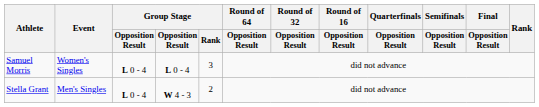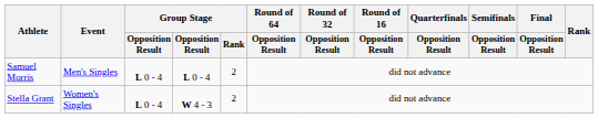 <table class="wikitable" style="font-size:90%">
 <tr>
 <th rowspan=2>Athlete</th>
 <th rowspan=2>Event</th>
 <th colspan=3>Group Stage</th>
 <th>Round of 64</th>
 <th>Round of 32</th>
 <th>Round of 16</th>
 <th>Quarterfinals</th>
 <th>Semifinals</th>
 <th>Final</th>
 <th rowspan=2>Rank</th>
 </tr>
 <tr style="font-size:95%">
 <th>Opposition<br>Result</th>
 <th>Opposition<br>Result</th>
 <th>Rank</th>
 <th>Opposition<br>Result</th>
 <th>Opposition<br>Result</th>
 <th>Opposition<br>Result</th>
 <th>Opposition<br>Result</th>
 <th>Opposition<br>Result</th>
 <th>Opposition<br>Result</th>
 </tr>
 <tr align=center>
 <td align=left><a href='#'>Samuel Morris</a></td>
-<td align=left><a href='#'>Women's Singles</a></td>
+<td align=left><a href='#'>Men's Singles</a></td>
 <td><br><strong>L</strong> 0 - 4</td>
 <td><br><strong>L</strong> 0 - 4</td>
-<td>3</td>
+<td>2</td>
 <td colspan=7>did not advance</td>
 </tr>
 <tr align=center>
 <td align=left><a href='#'>Stella Grant</a></td>
-<td align=left><a href='#'>Men's Singles</a></td>
+<td align=left><a href='#'>Women's Singles</a></td>
 <td><br><strong>L</strong> 0 - 4</td>
 <td><br><strong>W</strong> 4 - 3</td>
 <td>2</td>
 <td colspan=7>did not advance</td>
 </tr>
 </table>
